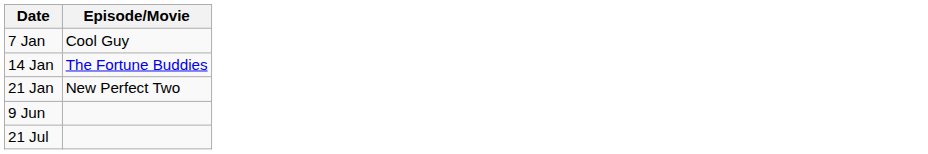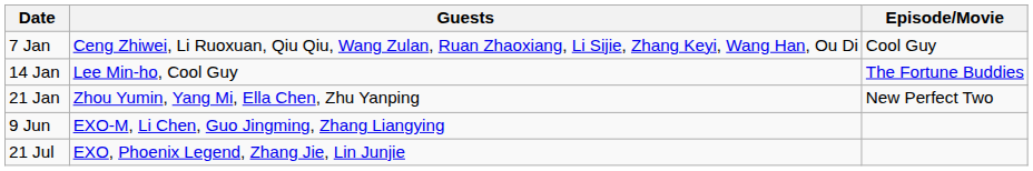 <table class="wikitable">
 <tr>
 <th style="width: 40pt;">Date</th>
+<th>Guests</th>
 <th>Episode/Movie</th>
 </tr>
 <tr>
 <td>7 Jan</td>
+<td><a href='#'>Ceng Zhiwei</a>, Li Ruoxuan, Qiu Qiu, <a href='#'>Wang Zulan</a>, <a href='#'>Ruan Zhaoxiang</a>, <a href='#'>Li Sijie</a>, <a href='#'>Zhang Keyi</a>, <a href='#'>Wang Han</a>, Ou Di</td>
 <td>Cool Guy</td>
 </tr>
 <tr>
 <td>14 Jan</td>
+<td><a href='#'>Lee Min-ho</a>, Cool Guy</td>
 <td><a href='#'>The Fortune Buddies</a></td>
 </tr>
 <tr>
 <td>21 Jan</td>
+<td><a href='#'>Zhou Yumin</a>, <a href='#'>Yang Mi</a>, <a href='#'>Ella Chen</a>, Zhu Yanping</td>
 <td>New Perfect Two</td>
 </tr>
 <tr>
 <td>9 Jun</td>
+<td><a href='#'>EXO-M</a>, <a href='#'>Li Chen</a>, <a href='#'>Guo Jingming</a>, <a href='#'>Zhang Liangying</a></td>
 <td></td>
 </tr>
 <tr>
 <td>21 Jul</td>
+<td><a href='#'>EXO</a>, <a href='#'>Phoenix Legend</a>, <a href='#'>Zhang Jie</a>, <a href='#'>Lin Junjie</a></td>
 <td></td>
 </tr>
 </table>
